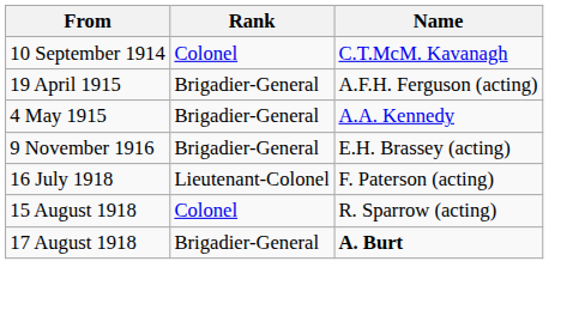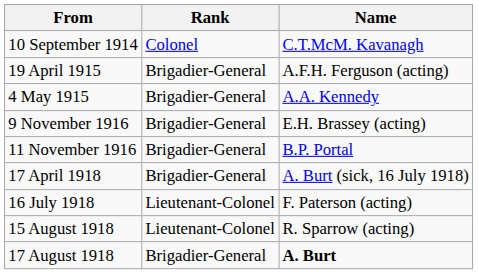 <table class="wikitable">
 <tr>
 <th>From</th>
 <th>Rank</th>
 <th>Name</th>
 </tr>
 <tr>
 <td>10 September 1914</td>
 <td><a href='#'>Colonel</a></td>
 <td><a href='#'>C.T.McM. Kavanagh</a></td>
 </tr>
 <tr>
 <td>19 April 1915</td>
 <td>Brigadier-General</td>
 <td>A.F.H. Ferguson (acting)</td>
 </tr>
 <tr>
 <td>4 May 1915</td>
 <td>Brigadier-General</td>
 <td><a href='#'>A.A. Kennedy</a></td>
 </tr>
 <tr>
 <td>9 November 1916</td>
 <td>Brigadier-General</td>
 <td>E.H. Brassey (acting)</td>
 </tr>
 <tr>
+<td>11 November 1916</td>
+<td>Brigadier-General</td>
+<td><a href='#'>B.P. Portal</a></td>
+</tr>
+<tr>
+<td>17 April 1918</td>
+<td>Brigadier-General</td>
+<td><a href='#'>A. Burt</a> (sick, 16 July 1918)</td>
+</tr>
+<tr>
 <td>16 July 1918</td>
 <td>Lieutenant-Colonel</td>
 <td>F. Paterson (acting)</td>
 </tr>
 <tr>
 <td>15 August 1918</td>
-<td><a href='#'>Colonel</a></td>
+<td>Lieutenant-Colonel</td>
 <td>R. Sparrow (acting)</td>
 </tr>
 <tr>
 <td>17 August 1918</td>
 <td>Brigadier-General</td>
 <td><strong>A. Burt</strong></td>
 </tr>
 </table>
